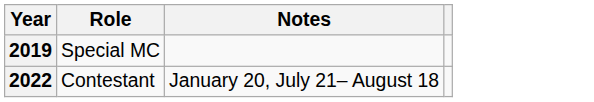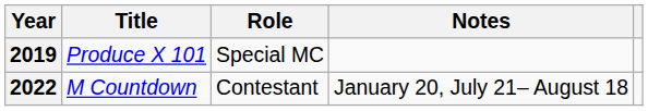 <table class="wikitable sortable plainrowheaders">
 <tr>
 <th scope="col">Year</th>
+<th scope="col">Title</th>
 <th scope="col">Role</th>
 <th scope="col">Notes</th>
 <th scope="col" class="unsortable"></th>
 </tr>
 <tr>
 <th scope="row">2019</th>
+<td><em><a href='#'>Produce X 101</a></em></td>
 <td>Special MC</td>
 <td></td>
 <td></td>
 </tr>
 <tr>
 <th scope="row">2022</th>
+<td><em><a href='#'>M Countdown</a></em></td>
 <td>Contestant</td>
 <td>January 20, July 21– August 18</td>
 <td></td>
 </tr>
 </table>
